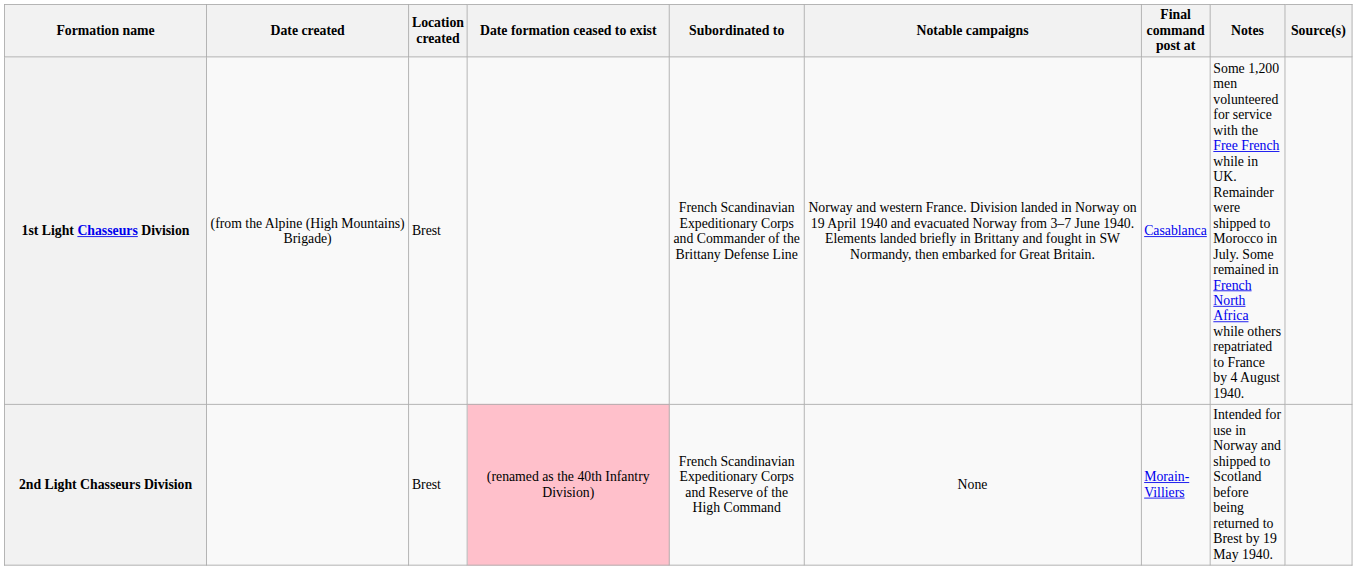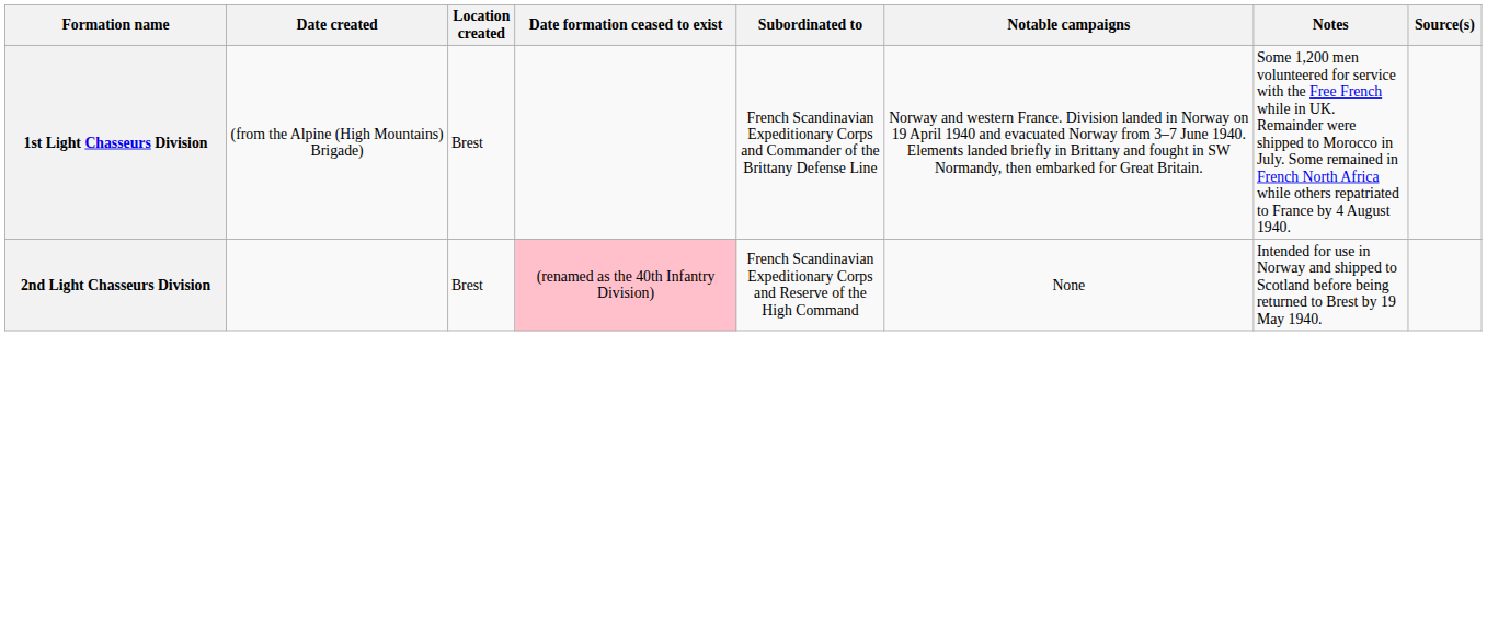 <table class="wikitable sortable plainrowheaders">
 <tr>
 <th scope="col" width="15%">Formation name</th>
 <th scope="col" width="15%">Date created</th>
 <th>Location created</th>
 <th scope="col" width="15%">Date formation ceased to exist</th>
 <th scope="col" class="unsortable" width="10%">Subordinated to</th>
 <th scope="col" class="unsortable" width="25%">Notable campaigns</th>
-<th>Final command post at</th>
 <th>Notes</th>
 <th scope="col" class="unsortable" width="5%">Source(s)</th>
 </tr>
 <tr>
 <th scope="row">1st Light <a href='#'>Chasseurs</a> Division</th>
 <td align="center"> (from the Alpine (High Mountains) Brigade)</td>
 <td>Brest</td>
 <td align="center"></td>
 <td align="center">French Scandinavian Expeditionary Corps and Commander of the Brittany Defense Line</td>
 <td align="center">Norway and western France. Division landed in Norway on 19 April 1940 and evacuated Norway from 3–7 June 1940.  Elements landed briefly in Brittany and fought in SW Normandy, then embarked for Great Britain.</td>
-<td><a href='#'>Casablanca</a></td>
 <td>Some 1,200 men volunteered for service with the <a href='#'>Free French</a> while in UK. Remainder were shipped to Morocco in July. Some remained in <a href='#'>French North Africa</a> while others repatriated to France by 4 August 1940.</td>
 <td align="center"></td>
 </tr>
 <tr>
 <th scope="row">2nd Light Chasseurs Division</th>
 <td align="center"></td>
 <td>Brest</td>
 <td align="center" style="background: pink;"> (renamed as the 40th Infantry Division)</td>
 <td align="center">French Scandinavian Expeditionary Corps and Reserve of the High Command</td>
 <td align="center">None</td>
-<td><a href='#'>Morain-Villiers</a></td>
 <td>Intended for use in Norway and shipped to Scotland before being returned to Brest by 19 May 1940.</td>
 <td align="center"></td>
 </tr>
 </table>
